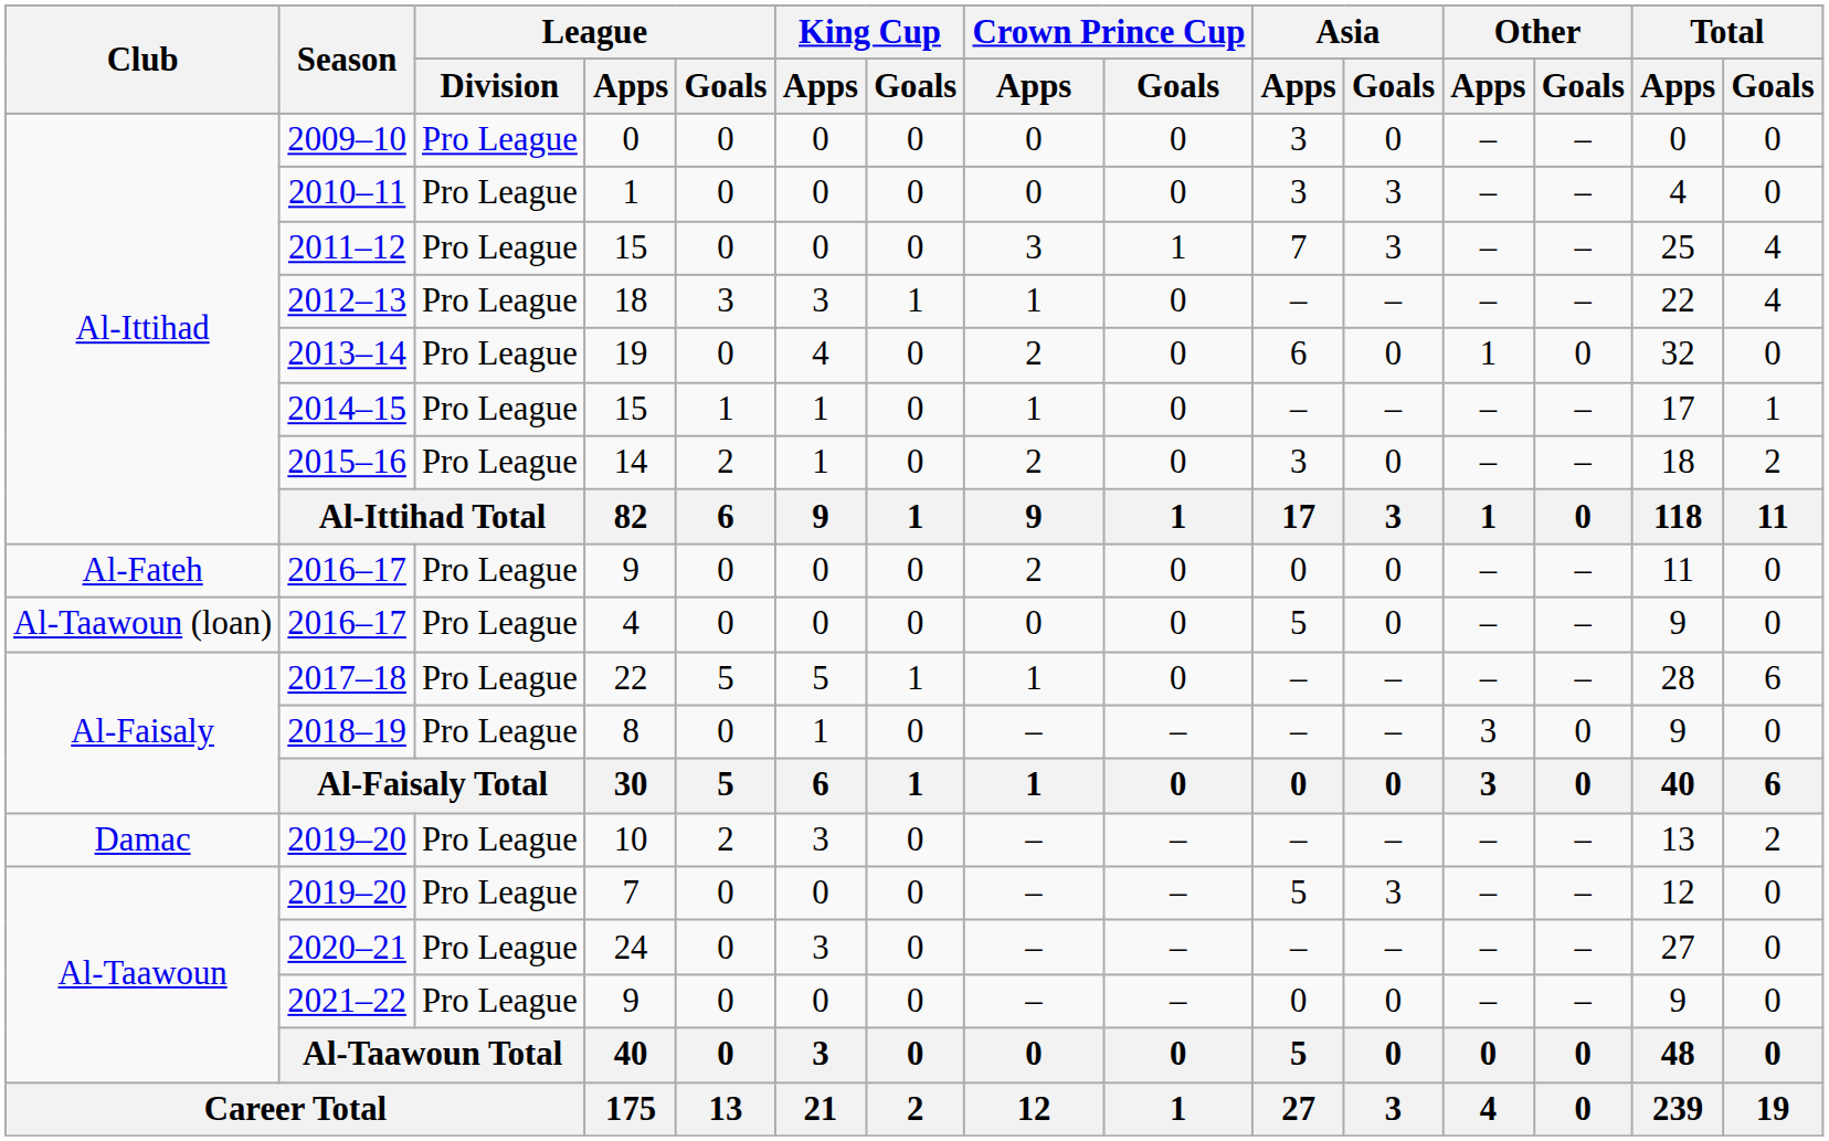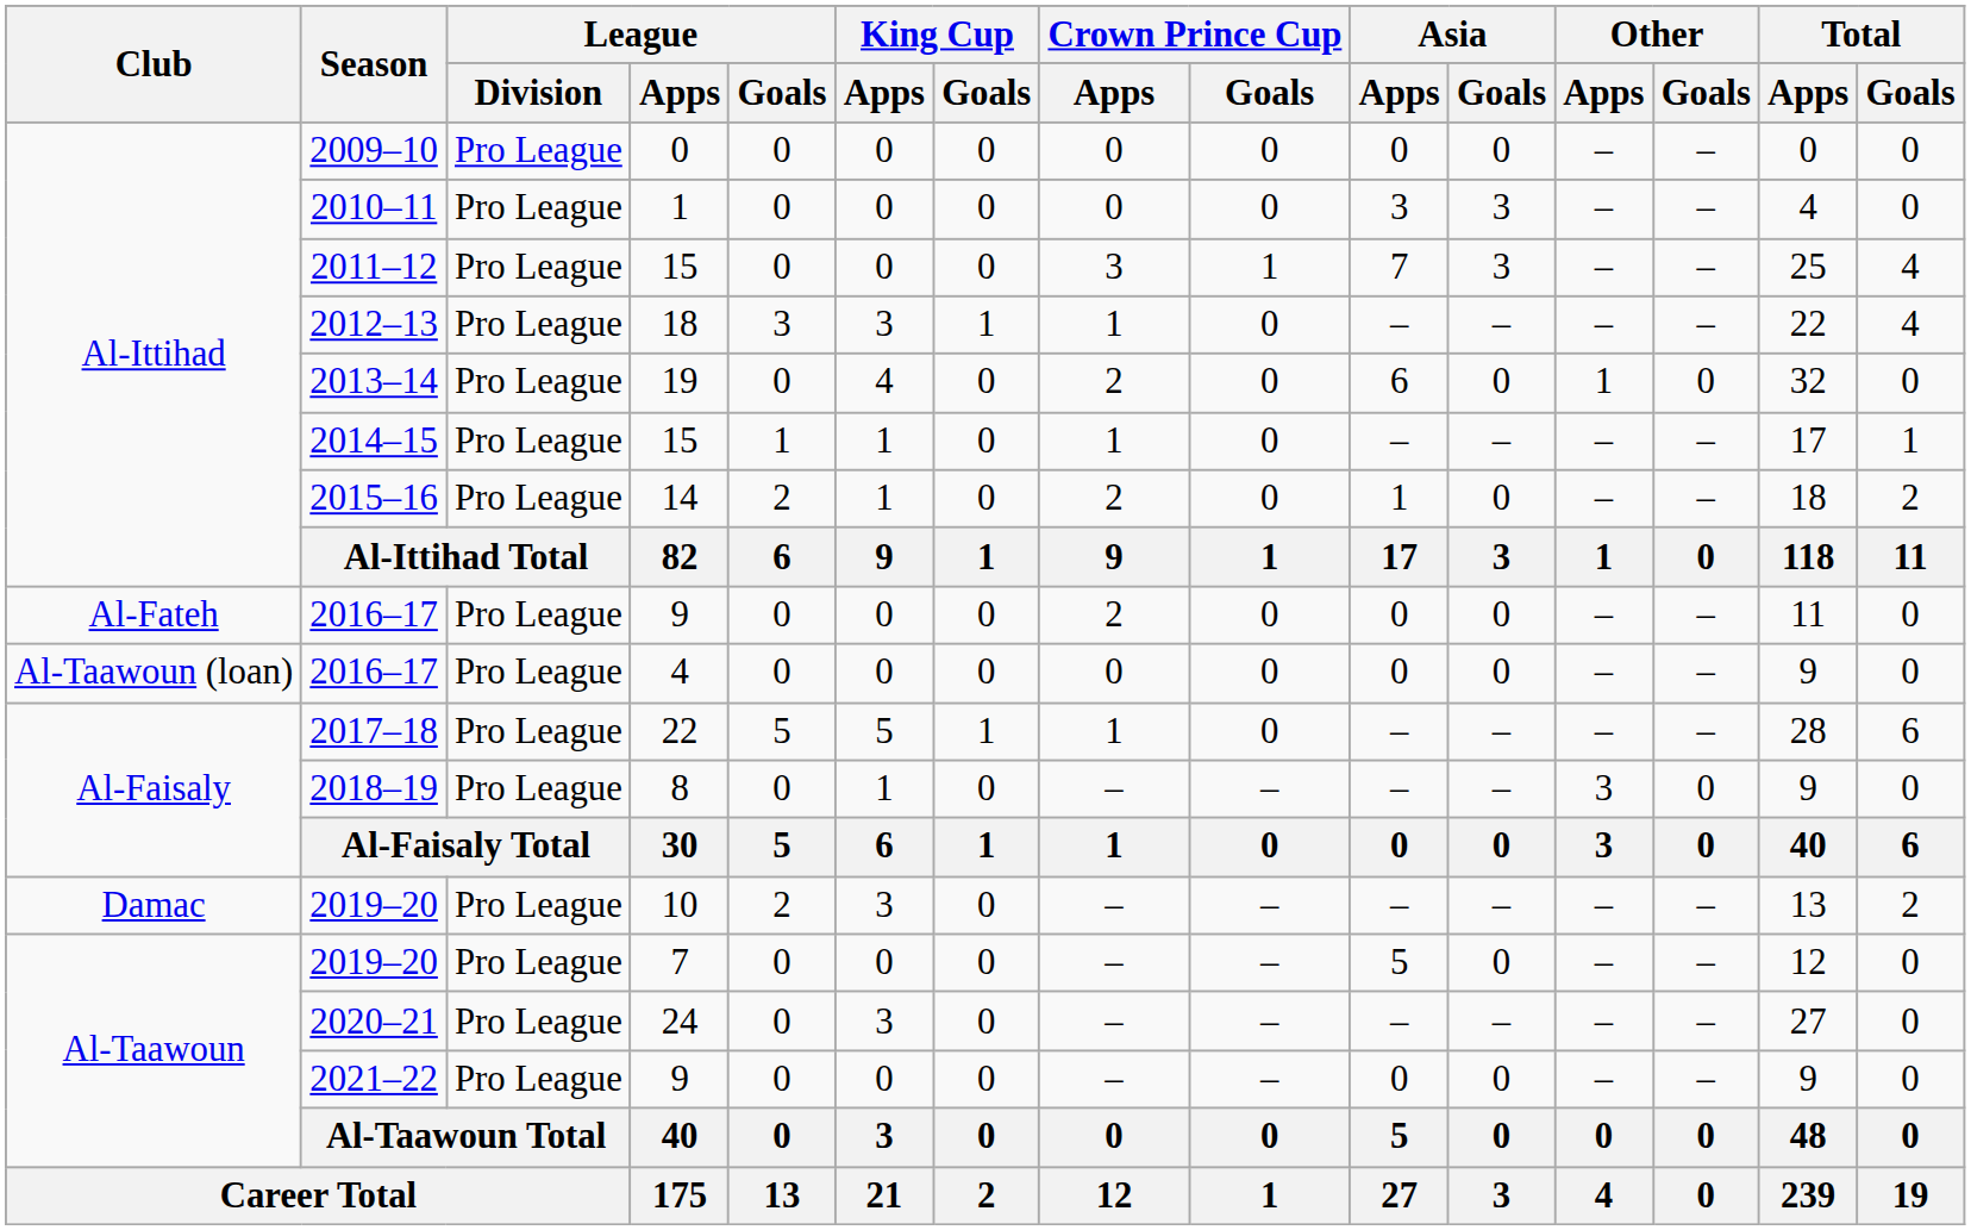 <table class="wikitable" style="text-align: center;">
 <tr>
 <th rowspan="2">Club</th>
 <th rowspan="2">Season</th>
 <th colspan="3">League</th>
 <th colspan="2"><a href='#'>King Cup</a></th>
 <th colspan="2"><a href='#'>Crown Prince Cup</a> </th>
 <th colspan="2">Asia</th>
 <th colspan="2">Other</th>
 <th colspan="2">Total</th>
 </tr>
 <tr>
 <th>Division</th>
 <th>Apps</th>
 <th>Goals</th>
 <th>Apps</th>
 <th>Goals</th>
 <th>Apps</th>
 <th>Goals</th>
 <th>Apps</th>
 <th>Goals</th>
 <th>Apps</th>
 <th>Goals</th>
 <th>Apps</th>
 <th>Goals</th>
 </tr>
 <tr>
 <td rowspan="8"><a href='#'>Al-Ittihad</a></td>
 <td><a href='#'>2009–10</a></td>
 <td><a href='#'>Pro League</a></td>
 <td>0</td>
 <td>0</td>
 <td>0</td>
 <td>0</td>
 <td>0</td>
 <td>0</td>
-<td>3</td>
+<td>0</td>
 <td>0</td>
 <td>–</td>
 <td>–</td>
 <td>0</td>
 <td>0</td>
 </tr>
 <tr>
 <td><a href='#'>2010–11</a></td>
 <td>Pro League</td>
 <td>1</td>
 <td>0</td>
 <td>0</td>
 <td>0</td>
 <td>0</td>
 <td>0</td>
 <td>3</td>
 <td>3</td>
 <td>–</td>
 <td>–</td>
 <td>4</td>
 <td>0</td>
 </tr>
 <tr>
 <td><a href='#'>2011–12</a></td>
 <td>Pro League</td>
 <td>15</td>
 <td>0</td>
 <td>0</td>
 <td>0</td>
 <td>3</td>
 <td>1</td>
 <td>7</td>
 <td>3</td>
 <td>–</td>
 <td>–</td>
 <td>25</td>
 <td>4</td>
 </tr>
 <tr>
 <td><a href='#'>2012–13</a></td>
 <td>Pro League</td>
 <td>18</td>
 <td>3</td>
 <td>3</td>
 <td>1</td>
 <td>1</td>
 <td>0</td>
 <td>–</td>
 <td>–</td>
 <td>–</td>
 <td>–</td>
 <td>22</td>
 <td>4</td>
 </tr>
 <tr>
 <td><a href='#'>2013–14</a></td>
 <td>Pro League</td>
 <td>19</td>
 <td>0</td>
 <td>4</td>
 <td>0</td>
 <td>2</td>
 <td>0</td>
 <td>6</td>
 <td>0</td>
 <td>1</td>
 <td>0</td>
 <td>32</td>
 <td>0</td>
 </tr>
 <tr>
 <td><a href='#'>2014–15</a></td>
 <td>Pro League</td>
 <td>15</td>
 <td>1</td>
 <td>1</td>
 <td>0</td>
 <td>1</td>
 <td>0</td>
 <td>–</td>
 <td>–</td>
 <td>–</td>
 <td>–</td>
 <td>17</td>
 <td>1</td>
 </tr>
 <tr>
 <td><a href='#'>2015–16</a></td>
 <td>Pro League</td>
 <td>14</td>
 <td>2</td>
 <td>1</td>
 <td>0</td>
 <td>2</td>
 <td>0</td>
-<td>3</td>
+<td>1</td>
 <td>0</td>
 <td>–</td>
 <td>–</td>
 <td>18</td>
 <td>2</td>
 </tr>
 <tr>
 <th colspan="2">Al-Ittihad Total</th>
 <th>82</th>
 <th>6</th>
 <th>9</th>
 <th>1</th>
 <th>9</th>
 <th>1</th>
 <th>17</th>
 <th>3</th>
 <th>1</th>
 <th>0</th>
 <th>118</th>
 <th>11</th>
 </tr>
 <tr>
 <td rowspan="1"><a href='#'>Al-Fateh</a></td>
 <td><a href='#'>2016–17</a></td>
 <td>Pro League</td>
 <td>9</td>
 <td>0</td>
 <td>0</td>
 <td>0</td>
 <td>2</td>
 <td>0</td>
 <td>0</td>
 <td>0</td>
 <td>–</td>
 <td>–</td>
 <td>11</td>
 <td>0</td>
 </tr>
 <tr>
 <td rowspan="1"><a href='#'>Al-Taawoun</a> (loan)</td>
 <td><a href='#'>2016–17</a></td>
 <td>Pro League</td>
 <td>4</td>
 <td>0</td>
 <td>0</td>
 <td>0</td>
 <td>0</td>
 <td>0</td>
-<td>5</td>
+<td>0</td>
 <td>0</td>
 <td>–</td>
 <td>–</td>
 <td>9</td>
 <td>0</td>
 </tr>
 <tr>
 <td rowspan="3"><a href='#'>Al-Faisaly</a></td>
 <td><a href='#'>2017–18</a></td>
 <td>Pro League</td>
 <td>22</td>
 <td>5</td>
 <td>5</td>
 <td>1</td>
 <td>1</td>
 <td>0</td>
 <td>–</td>
 <td>–</td>
 <td>–</td>
 <td>–</td>
 <td>28</td>
 <td>6</td>
 </tr>
 <tr>
 <td><a href='#'>2018–19</a></td>
 <td>Pro League</td>
 <td>8</td>
 <td>0</td>
 <td>1</td>
 <td>0</td>
 <td>–</td>
 <td>–</td>
 <td>–</td>
 <td>–</td>
 <td>3</td>
 <td>0</td>
 <td>9</td>
 <td>0</td>
 </tr>
 <tr>
 <th colspan="2">Al-Faisaly Total</th>
 <th>30</th>
 <th>5</th>
 <th>6</th>
 <th>1</th>
 <th>1</th>
 <th>0</th>
 <th>0</th>
 <th>0</th>
 <th>3</th>
 <th>0</th>
 <th>40</th>
 <th>6</th>
 </tr>
 <tr>
 <td rowspan="1"><a href='#'>Damac</a></td>
 <td><a href='#'>2019–20</a></td>
 <td>Pro League</td>
 <td>10</td>
 <td>2</td>
 <td>3</td>
 <td>0</td>
 <td>–</td>
 <td>–</td>
 <td>–</td>
 <td>–</td>
 <td>–</td>
 <td>–</td>
 <td>13</td>
 <td>2</td>
 </tr>
 <tr>
 <td rowspan="4"><a href='#'>Al-Taawoun</a></td>
 <td><a href='#'>2019–20</a></td>
 <td>Pro League</td>
 <td>7</td>
 <td>0</td>
 <td>0</td>
 <td>0</td>
 <td>–</td>
 <td>–</td>
 <td>5</td>
-<td>3</td>
+<td>0</td>
 <td>–</td>
 <td>–</td>
 <td>12</td>
 <td>0</td>
 </tr>
 <tr>
 <td><a href='#'>2020–21</a></td>
 <td>Pro League</td>
 <td>24</td>
 <td>0</td>
 <td>3</td>
 <td>0</td>
 <td>–</td>
 <td>–</td>
 <td>–</td>
 <td>–</td>
 <td>–</td>
 <td>–</td>
 <td>27</td>
 <td>0</td>
 </tr>
 <tr>
 <td><a href='#'>2021–22</a></td>
 <td>Pro League</td>
 <td>9</td>
 <td>0</td>
 <td>0</td>
 <td>0</td>
 <td>–</td>
 <td>–</td>
 <td>0</td>
 <td>0</td>
 <td>–</td>
 <td>–</td>
 <td>9</td>
 <td>0</td>
 </tr>
 <tr>
 <th colspan="2">Al-Taawoun Total</th>
 <th>40</th>
 <th>0</th>
 <th>3</th>
 <th>0</th>
 <th>0</th>
 <th>0</th>
 <th>5</th>
 <th>0</th>
 <th>0</th>
 <th>0</th>
 <th>48</th>
 <th>0</th>
 </tr>
 <tr>
 <th colspan="3">Career Total</th>
 <th>175</th>
 <th>13</th>
 <th>21</th>
 <th>2</th>
 <th>12</th>
 <th>1</th>
 <th>27</th>
 <th>3</th>
 <th>4</th>
 <th>0</th>
 <th>239</th>
 <th>19</th>
 </tr>
 </table>
